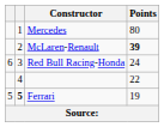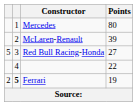 <table class="wikitable" style="font-size: 85%;">
 <tr>
 <th scope="col"></th>
 <th scope="col"></th>
 <th scope="col">Constructor</th>
 <th scope="col">Points</th>
 </tr>
 <tr>
 <td align="left"></td>
 <td align="center">1</td>
 <td> <a href='#'>Mercedes</a></td>
 <td align="left">80</td>
 </tr>
 <tr>
 <td align="left"></td>
 <td align="center">2</td>
 <td> <a href='#'>McLaren</a>-<a href='#'>Renault</a></td>
-<td align="left"><strong>39</strong></td>
+<td align="left">39</td>
 </tr>
 <tr>
-<td align="left"> 6</td>
+<td align="left"> 5</td>
 <td align="center">3</td>
 <td> <a href='#'>Red Bull Racing</a>-<a href='#'>Honda</a></td>
-<td align="left">24</td>
+<td align="left">27</td>
 </tr>
 <tr>
 <td align="left"></td>
 <td align="center">4</td>
 <td> </td>
 <td align="left">22</td>
 </tr>
 <tr>
-<td align="left"> 5</td>
+<td align="left"> 2</td>
 <td align="center"><strong>5</strong></td>
 <td> <a href='#'>Ferrari</a></td>
 <td align="left">19</td>
 </tr>
 <tr>
 <th colspan=4>Source:</th>
 </tr>
 </table>
